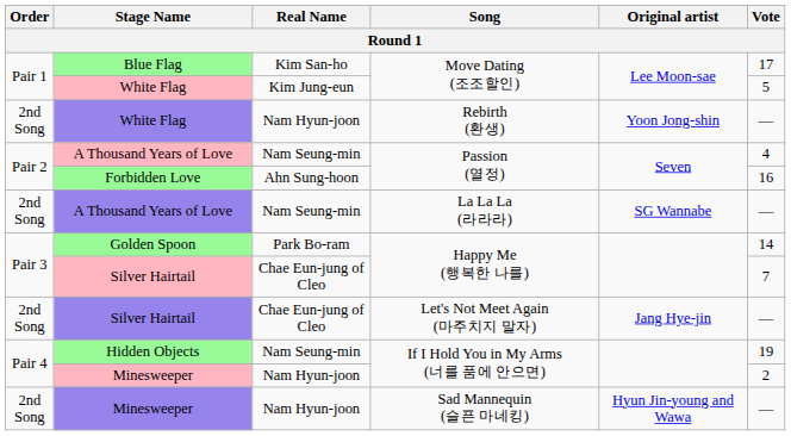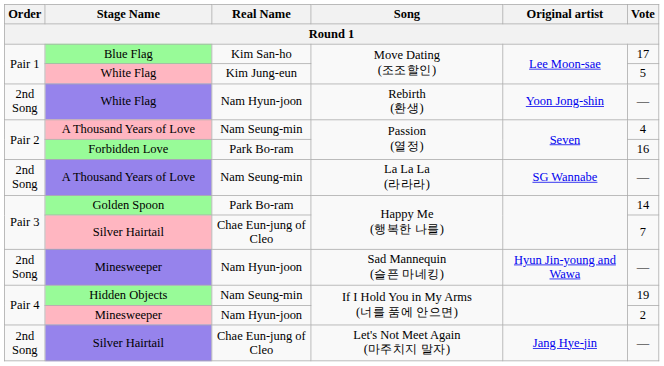 <table class="wikitable" style="text-align:center; width:95%;">
 <tr>
 <th style="width:1%;">Order</th>
 <th style="width:20%;">Stage Name</th>
 <th style="width:12%;">Real Name</th>
 <th style="width:23%;">Song</th>
 <th style="width:15%;">Original artist</th>
 <th style="width:1%;">Vote</th>
 </tr>
 <tr>
 <th colspan=6>Round 1</th>
 </tr>
 <tr>
 <td rowspan=2>Pair 1</td>
 <td bgcolor="palegreen">Blue Flag</td>
 <td>Kim San-ho</td>
 <td rowspan=2>Move Dating<br>(조조할인)</td>
 <td rowspan=2><a href='#'>Lee Moon-sae</a></td>
 <td>17</td>
 </tr>
 <tr>
 <td bgcolor="lightpink">White Flag</td>
 <td>Kim Jung-eun</td>
 <td>5</td>
 </tr>
 <tr>
 <td>2nd Song</td>
 <td bgcolor="#9683EC">White Flag</td>
 <td>Nam Hyun-joon</td>
 <td>Rebirth<br>(환생)</td>
 <td><a href='#'>Yoon Jong-shin</a></td>
 <td>—</td>
 </tr>
 <tr>
 <td rowspan=2>Pair 2</td>
 <td bgcolor="lightpink">A Thousand Years of Love</td>
 <td>Nam Seung-min</td>
 <td rowspan=2>Passion<br>(열정)</td>
 <td rowspan=2><a href='#'>Seven</a></td>
 <td>4</td>
 </tr>
 <tr>
 <td bgcolor="palegreen">Forbidden Love</td>
-<td>Ahn Sung-hoon</td>
+<td>Park Bo-ram</td>
 <td>16</td>
 </tr>
 <tr>
 <td>2nd Song</td>
 <td bgcolor="#9683EC">A Thousand Years of Love</td>
 <td>Nam Seung-min</td>
 <td>La La La<br>(라라라)</td>
 <td><a href='#'>SG Wannabe</a></td>
 <td>—</td>
 </tr>
 <tr>
 <td rowspan=2>Pair 3</td>
 <td bgcolor="palegreen">Golden Spoon</td>
 <td>Park Bo-ram</td>
 <td rowspan=2>Happy Me<br>(행복한 나를)</td>
 <td rowspan=2></td>
 <td>14</td>
 </tr>
 <tr>
 <td bgcolor="lightpink">Silver Hairtail</td>
 <td>Chae Eun-jung of Cleo</td>
 <td>7</td>
 </tr>
 <tr>
 <td>2nd Song</td>
-<td bgcolor="#9683EC">Silver Hairtail</td>
-<td>Chae Eun-jung of Cleo</td>
-<td>Let's Not Meet Again<br>(마주치지 말자)</td>
-<td><a href='#'>Jang Hye-jin</a></td>
+<td bgcolor="#9683EC">Minesweeper</td>
+<td>Nam Hyun-joon</td>
+<td>Sad Mannequin<br>(슬픈 마네킹)</td>
+<td><a href='#'>Hyun Jin-young and Wawa</a></td>
 <td>—</td>
 </tr>
 <tr>
 <td rowspan=2>Pair 4</td>
 <td bgcolor="palegreen">Hidden Objects</td>
 <td>Nam Seung-min</td>
 <td rowspan=2>If I Hold You in My Arms<br>(너를 품에 안으면)</td>
 <td rowspan=2></td>
 <td>19</td>
 </tr>
 <tr>
 <td bgcolor="lightpink">Minesweeper</td>
 <td>Nam Hyun-joon</td>
 <td>2</td>
 </tr>
 <tr>
 <td>2nd Song</td>
-<td bgcolor="#9683EC">Minesweeper</td>
-<td>Nam Hyun-joon</td>
-<td>Sad Mannequin<br>(슬픈 마네킹)</td>
-<td><a href='#'>Hyun Jin-young and Wawa</a></td>
+<td bgcolor="#9683EC">Silver Hairtail</td>
+<td>Chae Eun-jung of Cleo</td>
+<td>Let's Not Meet Again<br>(마주치지 말자)</td>
+<td><a href='#'>Jang Hye-jin</a></td>
 <td>—</td>
 </tr>
 </table>
